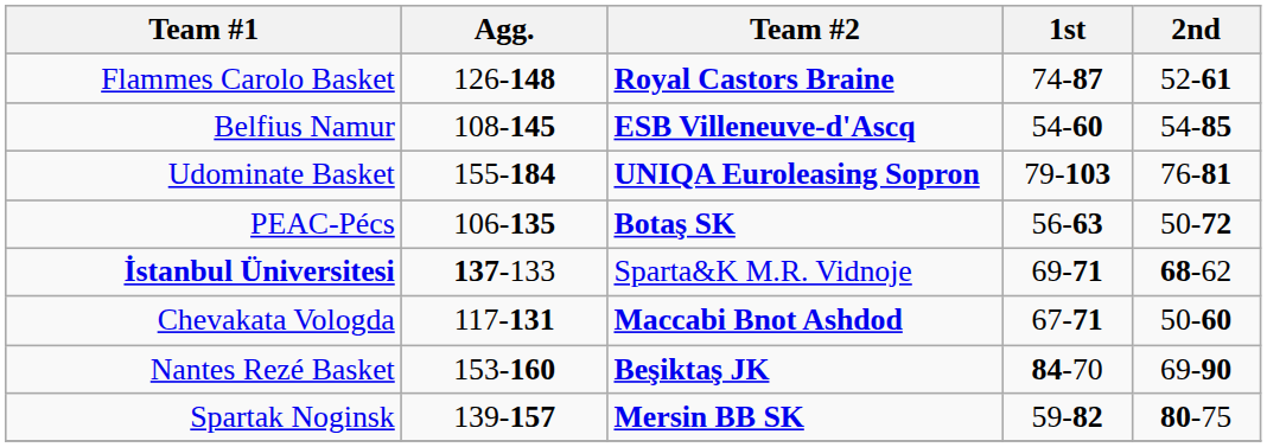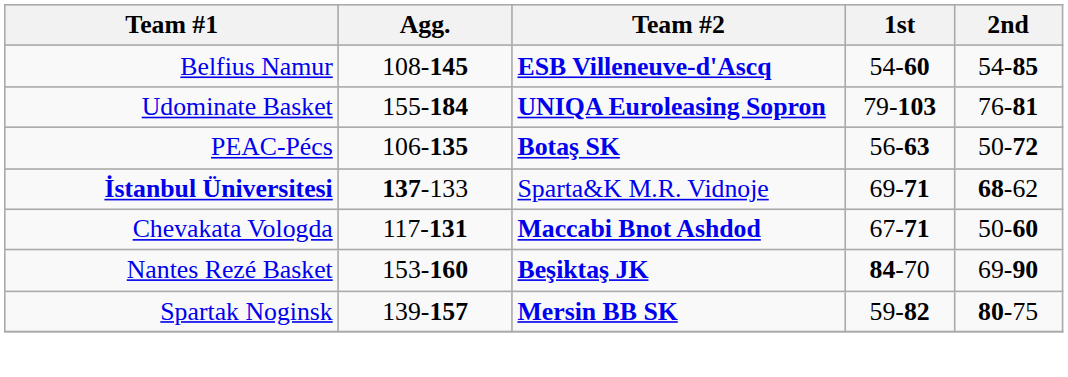 <table class=wikitable style="text-align:center">
 <tr>
 <th width=200>Team #1</th>
 <th width=100>Agg.</th>
 <th width=200>Team #2</th>
 <th width=60>1st</th>
 <th width=60>2nd</th>
-</tr>
-<tr>
-<td align=right><a href='#'>Flammes Carolo Basket</a> </td>
-<td>126-<strong>148</strong></td>
-<td align=left> <strong><a href='#'>Royal Castors Braine</a></strong></td>
-<td align=center>74-<strong>87</strong></td>
-<td align=center>52-<strong>61</strong></td>
 </tr>
 <tr>
 <td align=right><a href='#'>Belfius Namur</a> </td>
 <td>108-<strong>145</strong></td>
 <td align=left> <strong><a href='#'>ESB Villeneuve-d'Ascq</a></strong></td>
 <td align=center>54-<strong>60</strong></td>
 <td align=center>54-<strong>85</strong></td>
 </tr>
 <tr>
 <td align=right><a href='#'>Udominate Basket</a> </td>
 <td>155-<strong>184</strong></td>
 <td align=left> <strong><a href='#'>UNIQA Euroleasing Sopron</a></strong></td>
 <td align=center>79-<strong>103</strong></td>
 <td align=center>76-<strong>81</strong></td>
 </tr>
 <tr>
 <td align=right><a href='#'>PEAC-Pécs</a> </td>
 <td>106-<strong>135</strong></td>
 <td align=left> <strong><a href='#'>Botaş SK</a></strong></td>
 <td align=center>56-<strong>63</strong></td>
 <td align=center>50-<strong>72</strong></td>
 </tr>
 <tr>
 <td align=right><strong><a href='#'>İstanbul Üniversitesi</a></strong> </td>
 <td><strong>137</strong>-133</td>
 <td align=left> <a href='#'>Sparta&K M.R. Vidnoje</a></td>
 <td align=center>69-<strong>71</strong></td>
 <td align=center><strong>68</strong>-62</td>
 </tr>
 <tr>
 <td align=right><a href='#'>Chevakata Vologda</a> </td>
 <td>117-<strong>131</strong></td>
 <td align=left> <strong><a href='#'>Maccabi Bnot Ashdod</a></strong></td>
 <td align=center>67-<strong>71</strong></td>
 <td align=center>50-<strong>60</strong></td>
 </tr>
 <tr>
 <td align=right><a href='#'>Nantes Rezé Basket</a> </td>
 <td>153-<strong>160</strong></td>
 <td align=left> <strong><a href='#'>Beşiktaş JK</a></strong></td>
 <td align=center><strong>84</strong>-70</td>
 <td align=center>69-<strong>90</strong></td>
 </tr>
 <tr>
 <td align=right><a href='#'>Spartak Noginsk</a> </td>
 <td>139-<strong>157</strong></td>
 <td align=left> <strong><a href='#'>Mersin BB SK</a></strong></td>
 <td align=center>59-<strong>82</strong></td>
 <td align=center><strong>80</strong>-75</td>
 </tr>
 <tr>
 </tr>
 </table>
